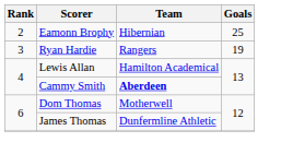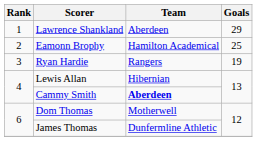 <table class="wikitable" style="text-align:center">
 <tr>
 <th>Rank</th>
 <th>Scorer</th>
 <th>Team</th>
 <th>Goals</th>
 </tr>
 <tr>
+<td rowspan="1">1</td>
+<td align="left"><a href='#'>Lawrence Shankland</a></td>
+<td align="left"><a href='#'>Aberdeen</a></td>
+<td rowspan="1">29</td>
+</tr>
+<tr>
 <td rowspan="1">2</td>
 <td align="left"><a href='#'>Eamonn Brophy</a></td>
-<td align="left"><a href='#'>Hibernian</a></td>
+<td align="left"><a href='#'>Hamilton Academical</a></td>
 <td rowspan="1">25</td>
 </tr>
 <tr>
 <td rowspan="1">3</td>
 <td align="left"><a href='#'>Ryan Hardie</a></td>
 <td align="left"><a href='#'>Rangers</a></td>
 <td rowspan="1">19</td>
 </tr>
 <tr>
 <td rowspan="2">4</td>
 <td align="left">Lewis Allan</td>
-<td align="left"><a href='#'>Hamilton Academical</a></td>
+<td align="left"><a href='#'>Hibernian</a></td>
 <td rowspan="2">13</td>
 </tr>
 <tr>
 <td align="left"><a href='#'>Cammy Smith</a></td>
 <td align="left"><strong><a href='#'>Aberdeen</a></strong></td>
 </tr>
 <tr>
 <td rowspan="2">6</td>
 <td align="left"><a href='#'>Dom Thomas</a></td>
 <td align="left"><a href='#'>Motherwell</a></td>
 <td rowspan="2">12</td>
 </tr>
 <tr>
 <td align="left">James Thomas</td>
 <td align="left"><a href='#'>Dunfermline Athletic</a></td>
 </tr>
 <tr>
 </tr>
 </table>
